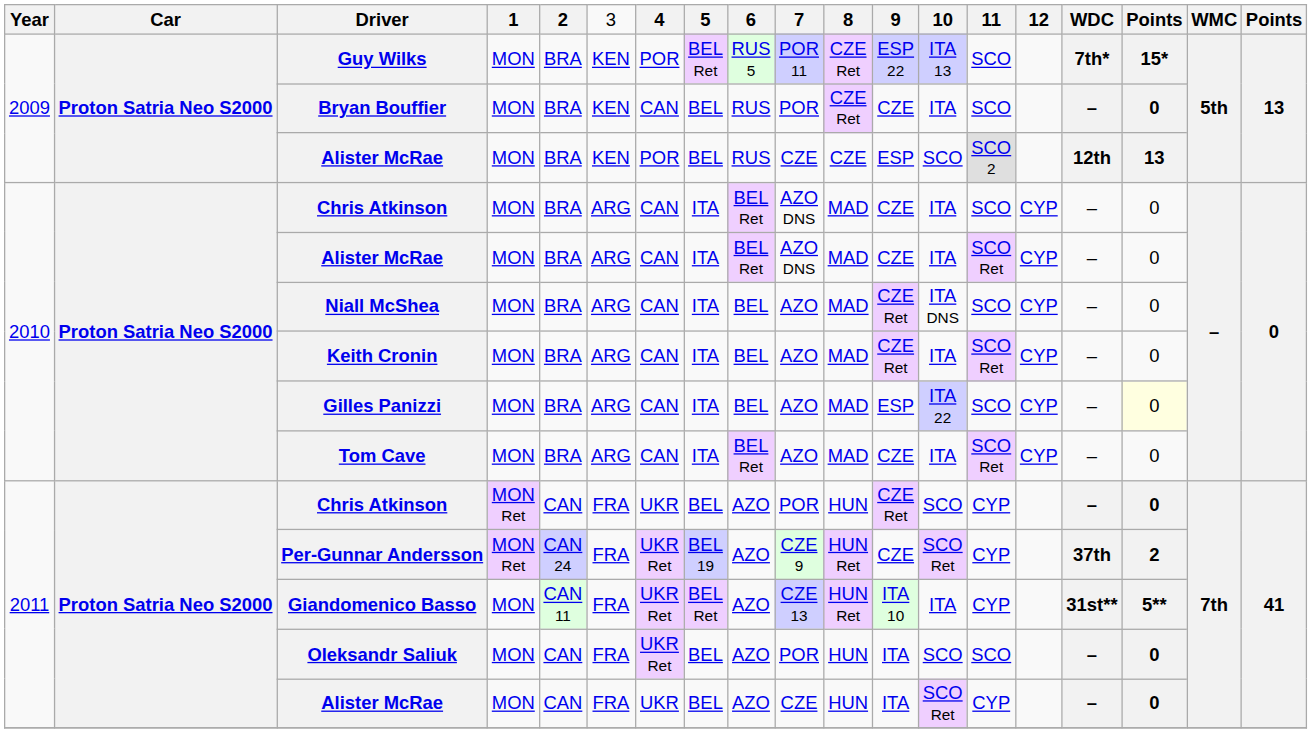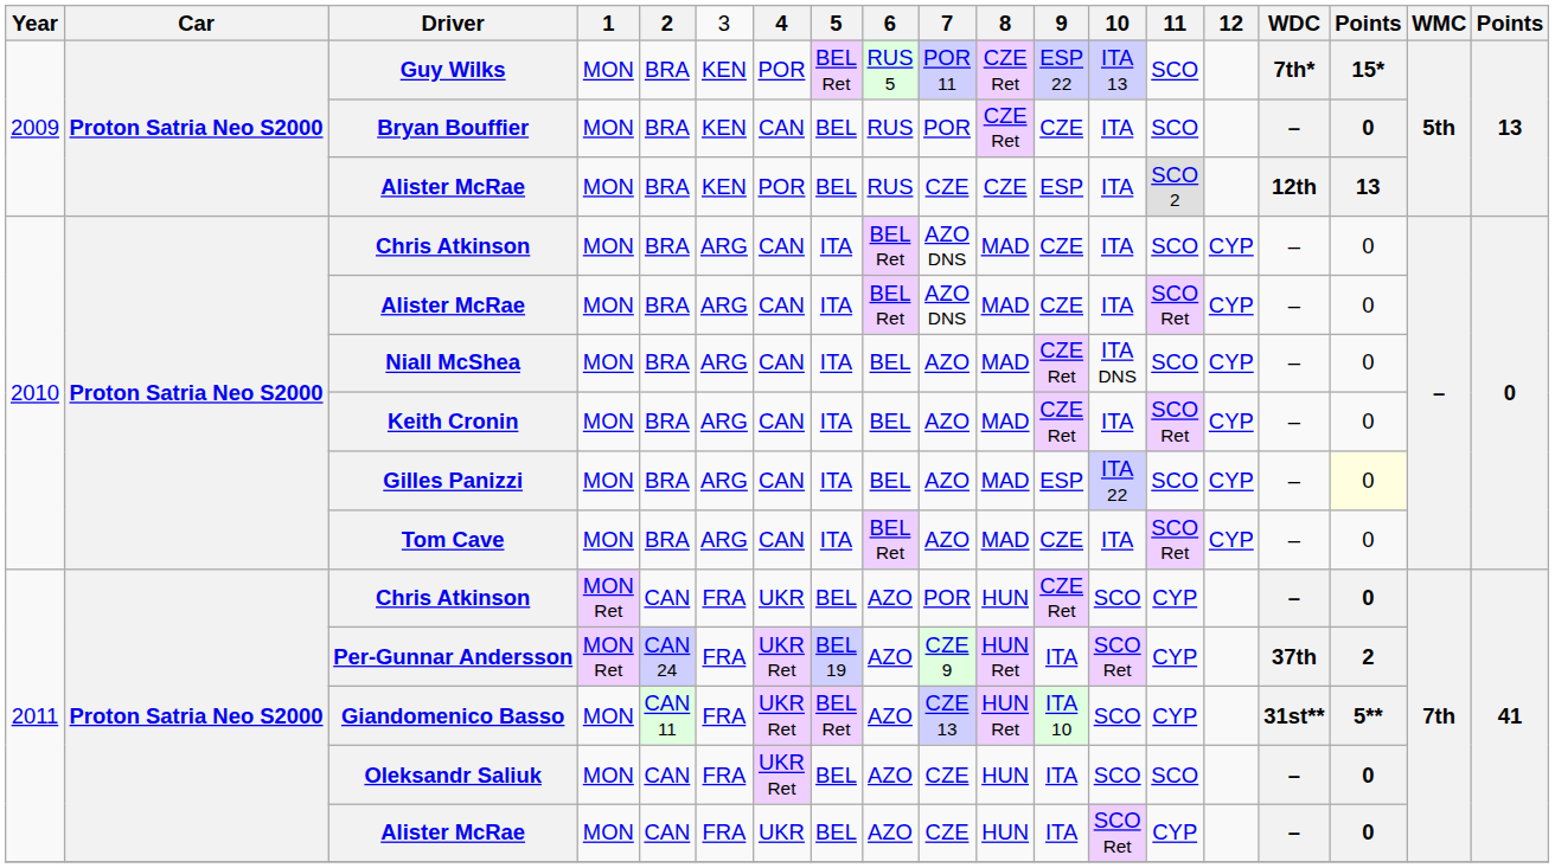 <table class="wikitable" border="1" style="text-align:center; font-size:90%;">
 <tr>
 <th>Year</th>
 <th>Car</th>
 <th>Driver</th>
 <th>1</th>
 <th>2</th>
 <td>3</td>
 <th>4</th>
 <th>5</th>
 <th>6</th>
 <th>7</th>
 <th>8</th>
 <th>9</th>
 <th>10</th>
 <th>11</th>
 <th>12</th>
 <th>WDC</th>
 <th>Points</th>
 <th>WMC</th>
 <th>Points</th>
 </tr>
 <tr>
 <td rowspan="3"><a href='#'>2009</a></td>
 <th rowspan="3"><a href='#'>Proton Satria Neo S2000</a></th>
 <th> <a href='#'>Guy Wilks</a></th>
 <td><a href='#'>MON</a></td>
 <td><a href='#'>BRA</a></td>
 <td><a href='#'>KEN</a></td>
 <td><a href='#'>POR</a></td>
 <td style="background:#efcfff;"><a href='#'>BEL</a><br><small>Ret</small></td>
 <td style="background:#dfffdf;"><a href='#'>RUS</a><br><small>5</small></td>
 <td style="background:#cfcfff;"><a href='#'>POR</a><br><small>11</small></td>
 <td style="background:#efcfff;"><a href='#'>CZE</a><br><small>Ret</small></td>
 <td style="background:#cfcfff;"><a href='#'>ESP</a><br><small>22</small></td>
 <td style="background:#cfcfff;"><a href='#'>ITA</a><br><small>13</small></td>
 <td><a href='#'>SCO</a></td>
 <td></td>
 <th>7th*</th>
 <th>15*</th>
 <th rowspan="3"><strong>5th</strong></th>
 <th rowspan="3"><strong>13</strong></th>
 </tr>
 <tr>
 <th> <a href='#'>Bryan Bouffier</a></th>
 <td><a href='#'>MON</a></td>
 <td><a href='#'>BRA</a></td>
 <td><a href='#'>KEN</a></td>
 <td><a href='#'>CAN</a></td>
 <td><a href='#'>BEL</a></td>
 <td><a href='#'>RUS</a></td>
 <td><a href='#'>POR</a></td>
 <td style="background:#EFCFFF;"><a href='#'>CZE</a><br><small>Ret</small></td>
 <td><a href='#'>CZE</a></td>
 <td><a href='#'>ITA</a></td>
 <td><a href='#'>SCO</a></td>
 <td></td>
 <th>–</th>
 <th>0</th>
 </tr>
 <tr>
 <th> <a href='#'>Alister McRae</a></th>
 <td><a href='#'>MON</a></td>
 <td><a href='#'>BRA</a></td>
 <td><a href='#'>KEN</a></td>
 <td><a href='#'>POR</a></td>
 <td><a href='#'>BEL</a></td>
 <td><a href='#'>RUS</a></td>
 <td><a href='#'>CZE</a></td>
 <td><a href='#'>CZE</a></td>
 <td><a href='#'>ESP</a></td>
-<td><a href='#'>SCO</a></td>
+<td><a href='#'>ITA</a></td>
 <td style="background:#dfdfdf;"><a href='#'>SCO</a><br><small>2</small></td>
 <td></td>
 <th>12th</th>
 <th>13</th>
 </tr>
 <tr>
 <td rowspan="6"><a href='#'>2010</a></td>
 <th rowspan="6"><a href='#'>Proton Satria Neo S2000</a></th>
 <th> <a href='#'>Chris Atkinson</a></th>
 <td><a href='#'>MON</a></td>
 <td><a href='#'>BRA</a></td>
 <td><a href='#'>ARG</a></td>
 <td><a href='#'>CAN</a></td>
 <td><a href='#'>ITA</a></td>
 <td style="background:#EFCFFF;"><a href='#'>BEL</a><br><small>Ret</small></td>
 <td><a href='#'>AZO</a><br><small>DNS</small></td>
 <td><a href='#'>MAD</a></td>
 <td><a href='#'>CZE</a></td>
 <td><a href='#'>ITA</a></td>
 <td><a href='#'>SCO</a></td>
 <td><a href='#'>CYP</a></td>
 <td>–</td>
 <td>0</td>
 <th rowspan="6">–</th>
 <th rowspan="6">0</th>
 </tr>
 <tr>
 <th> <a href='#'>Alister McRae</a></th>
 <td><a href='#'>MON</a></td>
 <td><a href='#'>BRA</a></td>
 <td><a href='#'>ARG</a></td>
 <td><a href='#'>CAN</a></td>
 <td><a href='#'>ITA</a></td>
 <td style="background:#EFCFFF;"><a href='#'>BEL</a><br><small>Ret</small></td>
 <td><a href='#'>AZO</a><br><small>DNS</small></td>
 <td><a href='#'>MAD</a></td>
 <td><a href='#'>CZE</a></td>
 <td><a href='#'>ITA</a></td>
 <td style="background:#EFCFFF;"><a href='#'>SCO</a><br><small>Ret</small></td>
 <td><a href='#'>CYP</a></td>
 <td>–</td>
 <td>0</td>
 </tr>
 <tr>
 <th> <a href='#'>Niall McShea</a></th>
 <td><a href='#'>MON</a></td>
 <td><a href='#'>BRA</a></td>
 <td><a href='#'>ARG</a></td>
 <td><a href='#'>CAN</a></td>
 <td><a href='#'>ITA</a></td>
 <td><a href='#'>BEL</a></td>
 <td><a href='#'>AZO</a></td>
 <td><a href='#'>MAD</a></td>
 <td style="background:#EFCFFF;"><a href='#'>CZE</a><br><small>Ret</small></td>
 <td><a href='#'>ITA</a><br><small>DNS</small></td>
 <td><a href='#'>SCO</a></td>
 <td><a href='#'>CYP</a></td>
 <td>–</td>
 <td>0</td>
 </tr>
 <tr>
 <th> <a href='#'>Keith Cronin</a></th>
 <td><a href='#'>MON</a></td>
 <td><a href='#'>BRA</a></td>
 <td><a href='#'>ARG</a></td>
 <td><a href='#'>CAN</a></td>
 <td><a href='#'>ITA</a></td>
 <td><a href='#'>BEL</a></td>
 <td><a href='#'>AZO</a></td>
 <td><a href='#'>MAD</a></td>
 <td style="background:#EFCFFF;"><a href='#'>CZE</a><br><small>Ret</small></td>
 <td><a href='#'>ITA</a></td>
 <td style="background:#EFCFFF;"><a href='#'>SCO</a><br><small>Ret</small></td>
 <td><a href='#'>CYP</a></td>
 <td>–</td>
 <td>0</td>
 </tr>
 <tr>
 <th> <a href='#'>Gilles Panizzi</a></th>
 <td><a href='#'>MON</a></td>
 <td><a href='#'>BRA</a></td>
 <td><a href='#'>ARG</a></td>
 <td><a href='#'>CAN</a></td>
 <td><a href='#'>ITA</a></td>
 <td><a href='#'>BEL</a></td>
 <td><a href='#'>AZO</a></td>
 <td><a href='#'>MAD</a></td>
 <td><a href='#'>ESP</a></td>
 <td style="background:#cfcfff;"><a href='#'>ITA</a><br><small>22</small></td>
 <td><a href='#'>SCO</a></td>
 <td><a href='#'>CYP</a></td>
 <td>–</td>
 <td style="background: lightyellow;">0</td>
 </tr>
 <tr>
 <th> <a href='#'>Tom Cave</a></th>
 <td><a href='#'>MON</a></td>
 <td><a href='#'>BRA</a></td>
 <td><a href='#'>ARG</a></td>
 <td><a href='#'>CAN</a></td>
 <td><a href='#'>ITA</a></td>
 <td style="background:#EFCFFF;"><a href='#'>BEL</a><br><small>Ret</small></td>
 <td><a href='#'>AZO</a></td>
 <td><a href='#'>MAD</a></td>
 <td><a href='#'>CZE</a></td>
 <td><a href='#'>ITA</a></td>
 <td style="background:#EFCFFF;"><a href='#'>SCO</a><br><small>Ret</small></td>
 <td><a href='#'>CYP</a></td>
 <td>–</td>
 <td>0</td>
 </tr>
 <tr>
 <td rowspan="5"><a href='#'>2011</a></td>
 <th rowspan="5"><a href='#'>Proton Satria Neo S2000</a></th>
 <th> <a href='#'>Chris Atkinson</a></th>
 <td style="background:#EFCFFF;"><a href='#'>MON</a><br><small>Ret</small></td>
 <td><a href='#'>CAN</a></td>
 <td><a href='#'>FRA</a></td>
 <td><a href='#'>UKR</a></td>
 <td><a href='#'>BEL</a></td>
 <td><a href='#'>AZO</a></td>
 <td><a href='#'>POR</a></td>
 <td><a href='#'>HUN</a></td>
 <td style="background:#EFCFFF;"><a href='#'>CZE</a><br><small>Ret</small></td>
 <td><a href='#'>SCO</a></td>
 <td><a href='#'>CYP</a></td>
 <td></td>
 <th>–</th>
 <th>0</th>
 <th rowspan="5">7th</th>
 <th rowspan="5">41</th>
 </tr>
 <tr>
 <th> <a href='#'>Per-Gunnar Andersson</a></th>
 <td style="background:#EFCFFF;"><a href='#'>MON</a><br><small>Ret</small></td>
 <td style="background:#cfcfff;"><a href='#'>CAN</a><br><small>24</small></td>
 <td><a href='#'>FRA</a></td>
 <td style="background:#EFCFFF;"><a href='#'>UKR</a><br><small>Ret</small></td>
 <td style="background:#cfcfff;"><a href='#'>BEL</a><br><small>19</small></td>
 <td><a href='#'>AZO</a></td>
 <td style="background:#dfffdf;"><a href='#'>CZE</a><br><small>9</small></td>
 <td style="background:#EFCFFF;"><a href='#'>HUN</a><br><small>Ret</small></td>
-<td><a href='#'>CZE</a></td>
+<td><a href='#'>ITA</a></td>
 <td style="background:#EFCFFF;"><a href='#'>SCO</a><br><small>Ret</small></td>
 <td><a href='#'>CYP</a></td>
 <td></td>
 <th>37th</th>
 <th>2</th>
 </tr>
 <tr>
 <th> <a href='#'>Giandomenico Basso</a></th>
 <td><a href='#'>MON</a></td>
 <td style="background:#dfffdf;"><a href='#'>CAN</a><br><small>11</small></td>
 <td><a href='#'>FRA</a></td>
 <td style="background:#EFCFFF;"><a href='#'>UKR</a><br><small>Ret</small></td>
 <td style="background:#EFCFFF;"><a href='#'>BEL</a><br><small>Ret</small></td>
 <td><a href='#'>AZO</a></td>
 <td style="background:#cfcfff;"><a href='#'>CZE</a><br><small>13</small></td>
 <td style="background:#EFCFFF;"><a href='#'>HUN</a><br><small>Ret</small></td>
 <td style="background:#dfffdf;"><a href='#'>ITA</a><br><small>10</small></td>
-<td><a href='#'>ITA</a></td>
+<td><a href='#'>SCO</a></td>
 <td><a href='#'>CYP</a></td>
 <td></td>
 <th>31st**</th>
 <th>5**</th>
 </tr>
 <tr>
 <th> <a href='#'>Oleksandr Saliuk</a></th>
 <td><a href='#'>MON</a></td>
 <td><a href='#'>CAN</a></td>
 <td><a href='#'>FRA</a></td>
 <td style="background:#EFCFFF;"><a href='#'>UKR</a><br><small>Ret</small></td>
 <td><a href='#'>BEL</a></td>
 <td><a href='#'>AZO</a></td>
-<td><a href='#'>POR</a></td>
+<td><a href='#'>CZE</a></td>
 <td><a href='#'>HUN</a></td>
 <td><a href='#'>ITA</a></td>
 <td><a href='#'>SCO</a></td>
 <td><a href='#'>SCO</a></td>
 <td></td>
 <th>–</th>
 <th>0</th>
 </tr>
 <tr>
 <th> <a href='#'>Alister McRae</a></th>
 <td><a href='#'>MON</a></td>
 <td><a href='#'>CAN</a></td>
 <td><a href='#'>FRA</a></td>
 <td><a href='#'>UKR</a></td>
 <td><a href='#'>BEL</a></td>
 <td><a href='#'>AZO</a></td>
 <td><a href='#'>CZE</a></td>
 <td><a href='#'>HUN</a></td>
 <td><a href='#'>ITA</a></td>
 <td style="background:#EFCFFF;"><a href='#'>SCO</a><br><small>Ret</small></td>
 <td><a href='#'>CYP</a></td>
 <td></td>
 <th>–</th>
 <th>0</th>
 </tr>
 <tr>
 </tr>
 </table>
